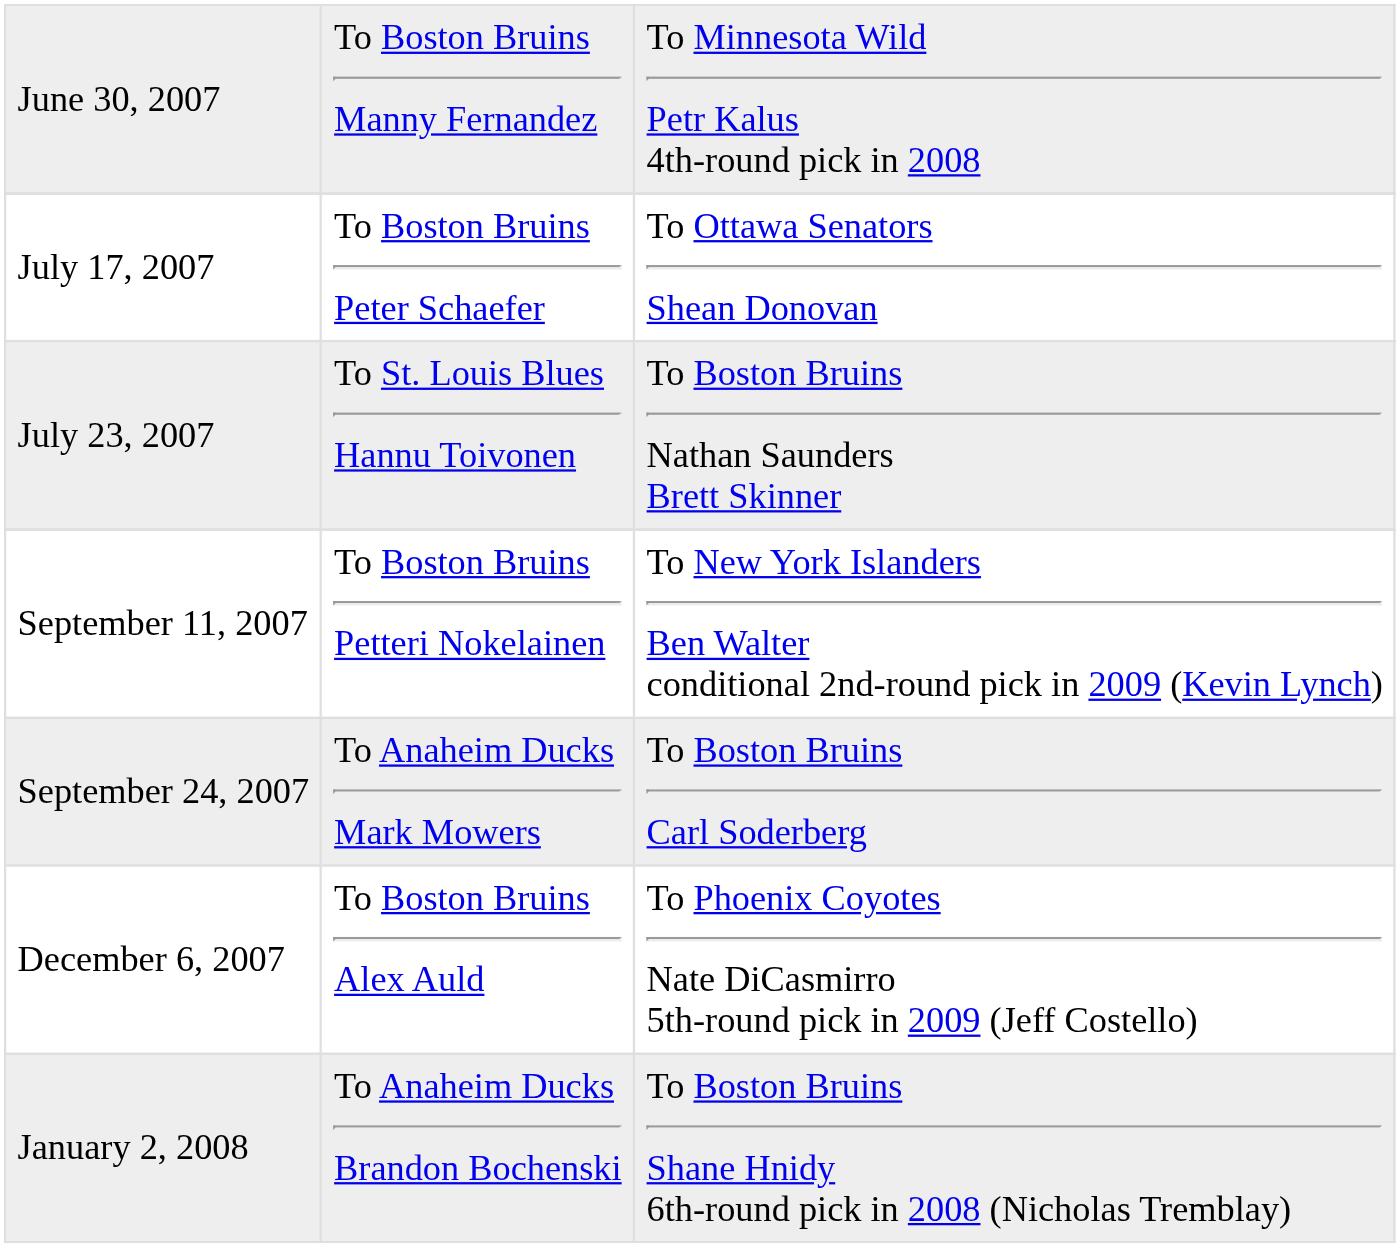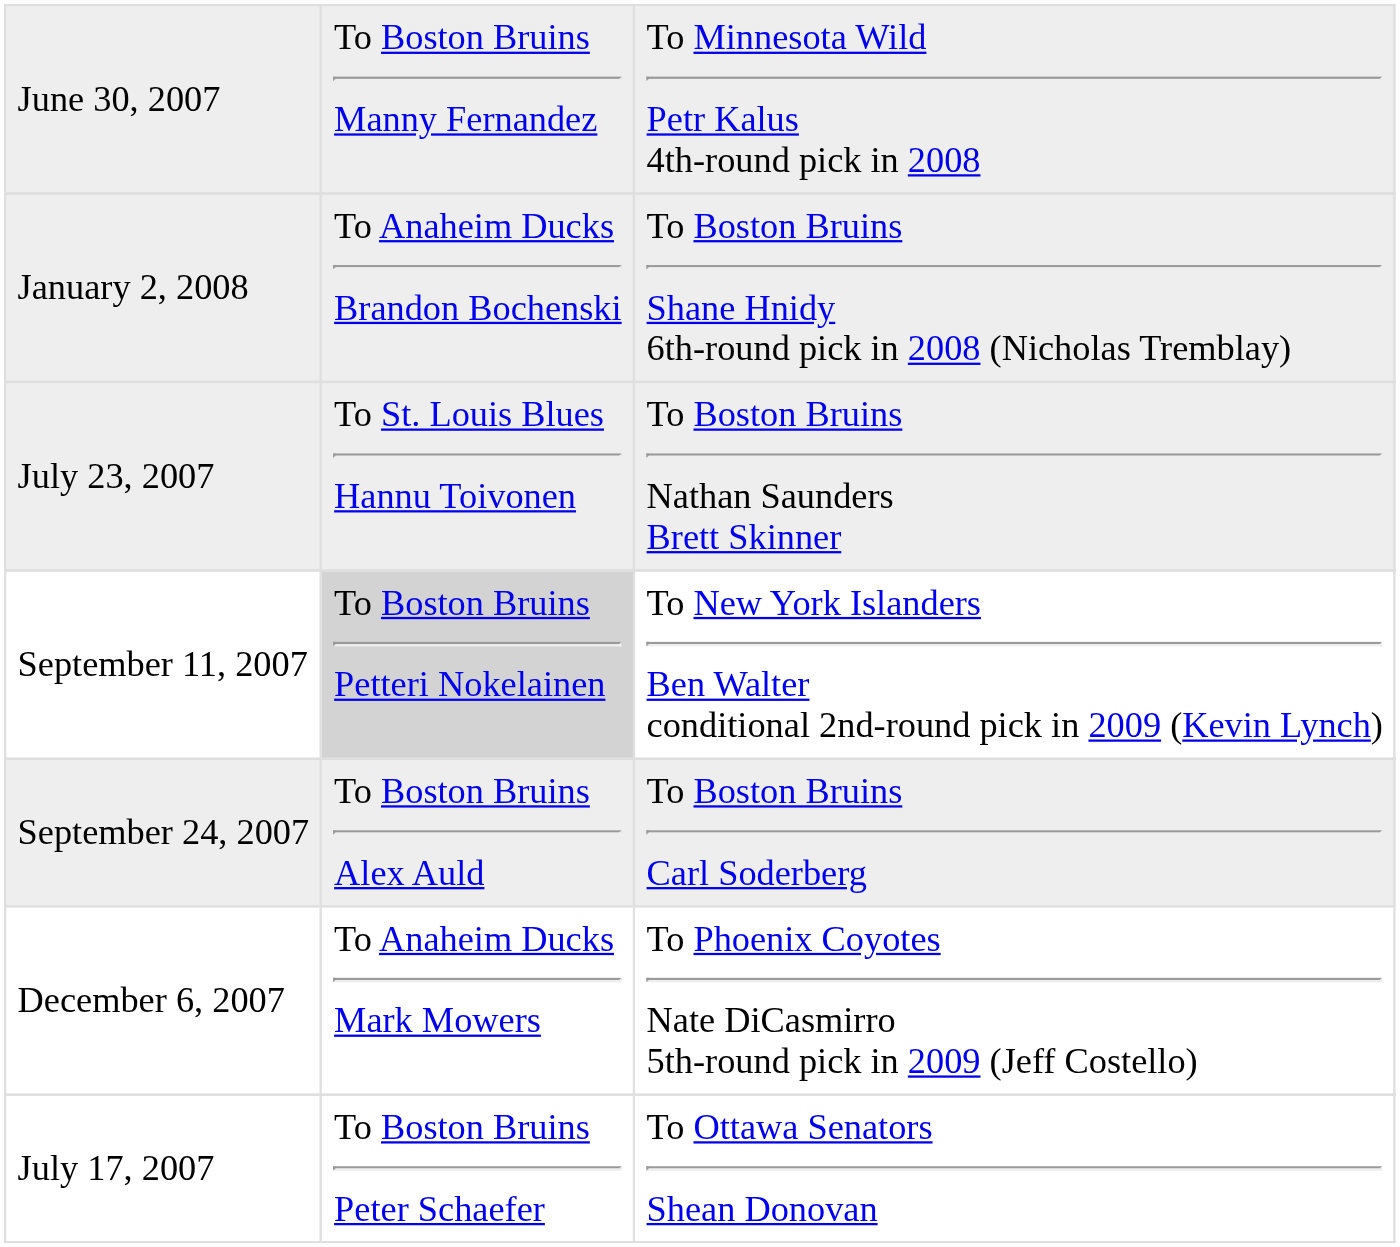 <table border=1 style="border-collapse:collapse" bordercolor="#DFDFDF"  cellpadding="5">
 <tr bgcolor="eeeeee">
 <td>June 30, 2007<br></td>
 <td valign="top">To <a href='#'>Boston Bruins</a> <hr><a href='#'>Manny Fernandez</a></td>
 <td valign="top">To <a href='#'>Minnesota Wild</a> <hr><a href='#'>Petr Kalus</a> <br> 4th-round pick in <a href='#'>2008</a></td>
 </tr>
 <tr>
 </tr>
-<tr>
-<td>July 17, 2007<br></td>
-<td valign="top">To <a href='#'>Boston Bruins</a> <hr> <a href='#'>Peter Schaefer</a></td>
-<td valign="top">To <a href='#'>Ottawa Senators</a> <hr> <a href='#'>Shean Donovan</a></td>
+<tr bgcolor="#eeeeee">
+<td>January 2, 2008<br></td>
+<td valign="top">To <a href='#'>Anaheim Ducks</a> <hr><a href='#'>Brandon Bochenski</a></td>
+<td valign="top">To <a href='#'>Boston Bruins</a> <hr><a href='#'>Shane Hnidy</a> <br> 6th-round pick in <a href='#'>2008</a> (Nicholas Tremblay)</td>
 </tr>
 <tr>
 </tr>
 <tr bgcolor="#eeeeee">
 <td>July 23, 2007<br></td>
 <td valign="top">To <a href='#'>St. Louis Blues</a> <hr> <a href='#'>Hannu Toivonen</a></td>
 <td valign="top">To <a href='#'>Boston Bruins</a> <hr> Nathan Saunders <br> <a href='#'>Brett Skinner</a></td>
 </tr>
 <tr>
 </tr>
 <tr>
 <td>September 11, 2007<br></td>
-<td valign="top">To <a href='#'>Boston Bruins</a> <hr> <a href='#'>Petteri Nokelainen</a></td>
+<td valign="top" style="background: lightgrey;">To <a href='#'>Boston Bruins</a> <hr> <a href='#'>Petteri Nokelainen</a></td>
 <td valign="top">To <a href='#'>New York Islanders</a> <hr> <a href='#'>Ben Walter</a> <br> conditional 2nd-round pick in <a href='#'>2009</a> (<a href='#'>Kevin Lynch</a>)</td>
 </tr>
 <tr>
 </tr>
 <tr bgcolor="#eeeeee">
 <td>September 24, 2007<br></td>
-<td valign="top">To <a href='#'>Anaheim Ducks</a> <hr> <a href='#'>Mark Mowers</a></td>
+<td valign="top">To <a href='#'>Boston Bruins</a> <hr> <a href='#'>Alex Auld</a></td>
 <td valign="top">To <a href='#'>Boston Bruins</a> <hr> <a href='#'>Carl Soderberg</a></td>
 </tr>
 <tr>
 <td>December 6, 2007<br></td>
-<td valign="top">To <a href='#'>Boston Bruins</a> <hr> <a href='#'>Alex Auld</a></td>
+<td valign="top">To <a href='#'>Anaheim Ducks</a> <hr> <a href='#'>Mark Mowers</a></td>
 <td valign="top">To <a href='#'>Phoenix Coyotes</a> <hr> Nate DiCasmirro<br>5th-round pick in <a href='#'>2009</a> (Jeff Costello)</td>
 </tr>
 <tr>
 </tr>
-<tr bgcolor="#eeeeee">
-<td>January 2, 2008<br></td>
-<td valign="top">To <a href='#'>Anaheim Ducks</a> <hr><a href='#'>Brandon Bochenski</a></td>
-<td valign="top">To <a href='#'>Boston Bruins</a> <hr><a href='#'>Shane Hnidy</a> <br> 6th-round pick in <a href='#'>2008</a> (Nicholas Tremblay)</td>
+<tr>
+<td>July 17, 2007<br></td>
+<td valign="top">To <a href='#'>Boston Bruins</a> <hr> <a href='#'>Peter Schaefer</a></td>
+<td valign="top">To <a href='#'>Ottawa Senators</a> <hr> <a href='#'>Shean Donovan</a></td>
 </tr>
 <tr>
 </tr>
 </table>
